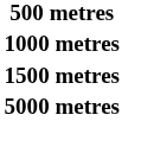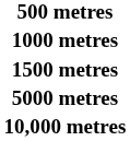 <table>
 <tr>
 <th scope="row">500 metres <br></th>
 <td></td>
 <td></td>
 <td></td>
 </tr>
 <tr>
 <th scope="row">1000 metres <br></th>
 <td></td>
 <td></td>
 <td></td>
 </tr>
 <tr>
 <th scope="row">1500 metres <br></th>
 <td></td>
 <td></td>
 <td></td>
 </tr>
 <tr>
 <th scope="row">5000 metres <br></th>
 <td></td>
 <td></td>
 <td></td>
 </tr>
+<tr>
+<th scope="row">10,000 metres <br></th>
+<td></td>
+<td></td>
+<td></td>
+</tr>
 </table>
